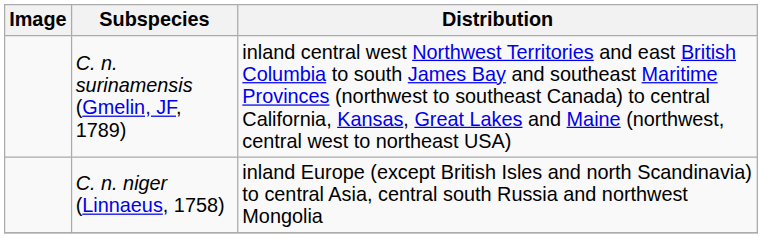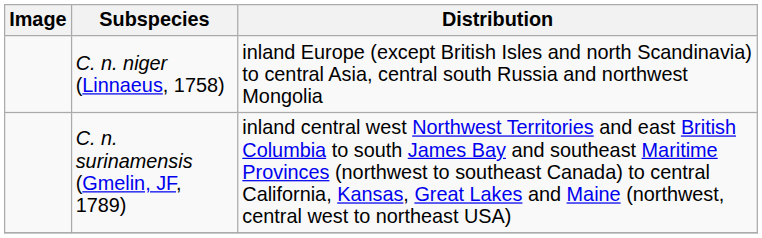 <table class="wikitable ">
 <tr>
 <th>Image</th>
 <th>Subspecies</th>
 <th>Distribution</th>
 </tr>
 <tr>
 <td></td>
+<td><em>C. n. niger</em> (<a href='#'>Linnaeus</a>, 1758)</td>
+<td>inland Europe (except British Isles and north Scandinavia) to central Asia, central south Russia and northwest Mongolia</td>
+</tr>
+<tr>
+<td></td>
 <td><em>C. n. surinamensis</em> (<a href='#'>Gmelin, JF</a>, 1789)</td>
 <td>inland central west <a href='#'>Northwest Territories</a> and east <a href='#'>British Columbia</a> to south <a href='#'>James Bay</a> and southeast <a href='#'>Maritime Provinces</a> (northwest to southeast Canada) to central California, <a href='#'>Kansas</a>, <a href='#'>Great Lakes</a> and <a href='#'>Maine</a> (northwest, central west to northeast USA)</td>
 </tr>
 <tr>
-<td></td>
-<td><em>C. n. niger</em> (<a href='#'>Linnaeus</a>, 1758)</td>
-<td>inland Europe (except British Isles and north Scandinavia) to central Asia, central south Russia and northwest Mongolia</td>
-</tr>
-<tr>
 </tr>
 </table>
